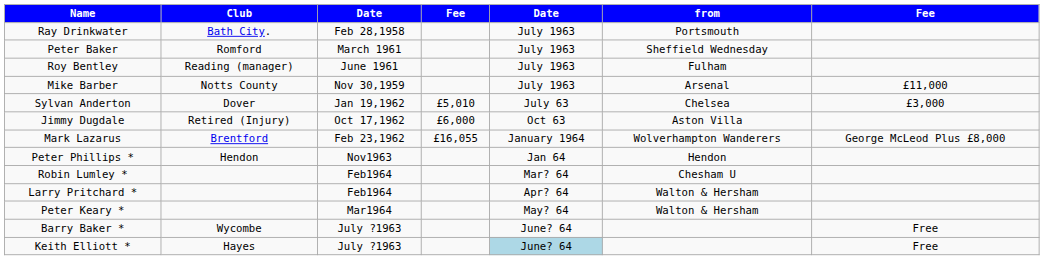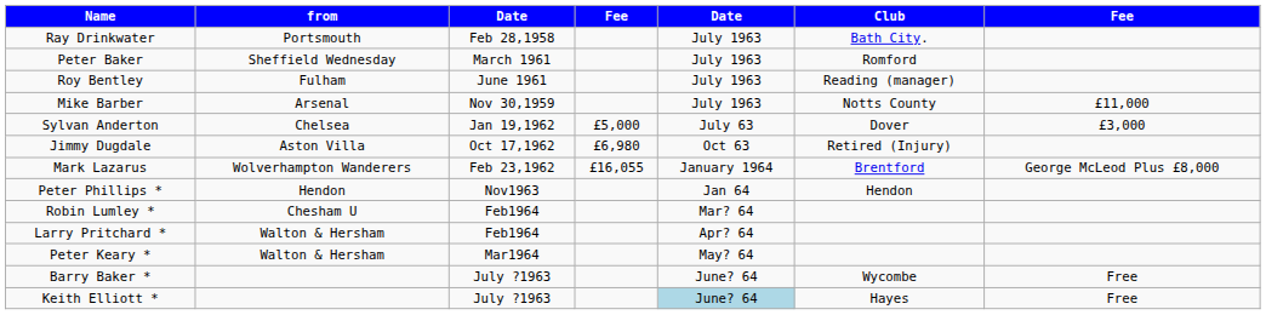 <table class="wikitable" style="text-align:center; font-size:90%; width:90%;">
 <tr>
 <th style="background:#0000FF; color:#FFFFFF; text-align:center;"><strong>Name</strong></th>
-<th style="background:#0000FF; color:#FFFFFF; text-align:center;">Club</th>
+<th style="background:#0000FF; color:#FFFFFF; text-align:center;">from</th>
 <th style="background:#0000FF; color:#FFFFFF; text-align:center;">Date</th>
 <th style="background:#0000FF; color:#FFFFFF; text-align:center;">Fee</th>
 <th style="background:#0000FF; color:#FFFFFF; text-align:center;"><strong>Date</strong></th>
-<th style="background:#0000FF; color:#FFFFFF; text-align:center;">from</th>
+<th style="background:#0000FF; color:#FFFFFF; text-align:center;">Club</th>
 <th style="background:#0000FF; color:#FFFFFF; text-align:center;"><strong>Fee</strong></th>
 </tr>
 <tr>
 <td>Ray Drinkwater</td>
-<td><a href='#'>Bath City</a>.</td>
+<td>Portsmouth</td>
 <td>Feb 28,1958</td>
 <td></td>
 <td>July 1963</td>
-<td>Portsmouth</td>
+<td><a href='#'>Bath City</a>.</td>
 <td></td>
 </tr>
 <tr>
 <td>Peter Baker</td>
-<td>Romford</td>
+<td>Sheffield Wednesday</td>
 <td>March 1961</td>
 <td></td>
 <td>July 1963</td>
-<td>Sheffield Wednesday</td>
+<td>Romford</td>
 <td></td>
 </tr>
 <tr>
 <td>Roy Bentley</td>
-<td>Reading (manager)</td>
+<td>Fulham</td>
 <td>June 1961</td>
 <td></td>
 <td>July 1963</td>
-<td>Fulham</td>
+<td>Reading (manager)</td>
 <td></td>
 </tr>
 <tr>
 <td>Mike Barber</td>
-<td>Notts County</td>
+<td>Arsenal</td>
 <td>Nov 30,1959</td>
 <td></td>
 <td>July 1963</td>
-<td>Arsenal</td>
+<td>Notts County</td>
 <td>£11,000</td>
 </tr>
 <tr>
 <td>Sylvan Anderton</td>
+<td>Chelsea</td>
+<td>Jan 19,1962</td>
+<td>£5,000</td>
+<td>July 63</td>
 <td>Dover</td>
-<td>Jan 19,1962</td>
-<td>£5,010</td>
-<td>July 63</td>
-<td>Chelsea</td>
 <td>£3,000</td>
 </tr>
 <tr>
 <td>Jimmy Dugdale</td>
+<td>Aston Villa</td>
+<td>Oct 17,1962</td>
+<td>£6,980</td>
+<td>Oct 63</td>
 <td>Retired (Injury)</td>
-<td>Oct 17,1962</td>
-<td>£6,000</td>
-<td>Oct 63</td>
-<td>Aston Villa</td>
 <td></td>
 </tr>
 <tr>
 <td>Mark Lazarus</td>
-<td><a href='#'>Brentford</a></td>
+<td>Wolverhampton Wanderers</td>
 <td>Feb 23,1962</td>
 <td>£16,055</td>
 <td>January 1964</td>
-<td>Wolverhampton Wanderers</td>
+<td><a href='#'>Brentford</a></td>
 <td>George McLeod Plus £8,000</td>
 </tr>
 <tr>
 <td>Peter Phillips *</td>
 <td>Hendon</td>
 <td>Nov1963</td>
 <td></td>
 <td>Jan 64</td>
 <td>Hendon</td>
 <td></td>
 </tr>
 <tr>
 <td>Robin Lumley *</td>
-<td></td>
+<td>Chesham U</td>
 <td>Feb1964</td>
 <td></td>
 <td>Mar? 64</td>
-<td>Chesham U</td>
+<td></td>
 <td></td>
 </tr>
 <tr>
 <td>Larry Pritchard *</td>
-<td></td>
+<td>Walton & Hersham</td>
 <td>Feb1964</td>
 <td></td>
 <td>Apr? 64</td>
-<td>Walton & Hersham</td>
+<td></td>
 <td></td>
 </tr>
 <tr>
 <td>Peter Keary *</td>
-<td></td>
+<td>Walton & Hersham</td>
 <td>Mar1964</td>
 <td></td>
 <td>May? 64</td>
-<td>Walton & Hersham</td>
+<td></td>
 <td></td>
 </tr>
 <tr>
 <td>Barry Baker *</td>
-<td>Wycombe</td>
+<td></td>
 <td>July ?1963</td>
 <td></td>
 <td>June? 64</td>
-<td></td>
+<td>Wycombe</td>
 <td>Free</td>
 </tr>
 <tr>
 <td>Keith Elliott *</td>
-<td>Hayes</td>
+<td></td>
 <td>July ?1963</td>
 <td></td>
 <td style="background: lightblue;">June? 64</td>
-<td></td>
+<td>Hayes</td>
 <td>Free</td>
 </tr>
 </table>
